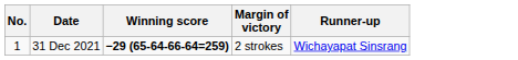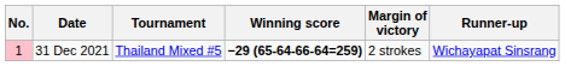 <table class="wikitable" style="font-size:95%;">
 <tr>
 <th>No.</th>
 <th>Date</th>
+<th>Tournament</th>
 <th>Winning score</th>
 <th>Margin of<br>victory</th>
 <th>Runner-up</th>
 </tr>
 <tr>
-<td align=center>1</td>
+<td align=center style="background: pink;">1</td>
 <td align=right>31 Dec 2021</td>
+<td><a href='#'>Thailand Mixed #5</a></td>
 <td><strong>−29 (65-64-66-64=259)</strong></td>
 <td>2 strokes</td>
 <td> <a href='#'>Wichayapat Sinsrang</a></td>
 </tr>
 </table>
